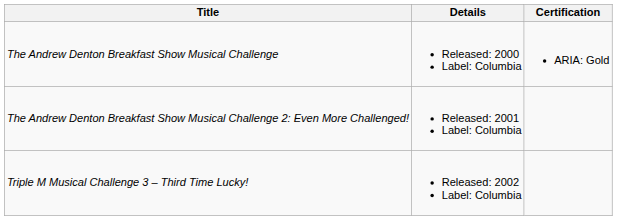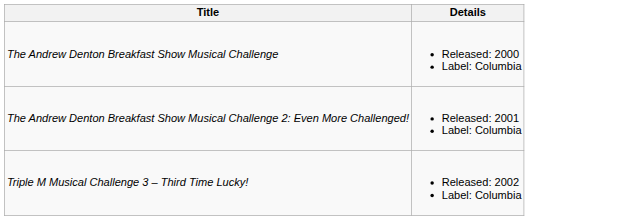 <table class="wikitable">
 <tr>
 <th>Title</th>
 <th>Details</th>
-<th>Certification</th>
 </tr>
 <tr>
 <td scope="row"><em>The Andrew Denton Breakfast Show Musical Challenge</em></td>
 <td><br><ul><li>Released: 2000</li><li>Label: Columbia</li></ul></td>
-<td><br><ul><li>ARIA: Gold</li></ul></td>
 </tr>
 <tr>
 <td scope="row"><em>The Andrew Denton Breakfast Show Musical Challenge 2: Even More Challenged!</em></td>
 <td><br><ul><li>Released: 2001</li><li>Label: Columbia</li></ul></td>
-<td></td>
 </tr>
 <tr>
 <td scope="row"><em>Triple M Musical Challenge 3 – Third Time Lucky!</em></td>
 <td><br><ul><li>Released: 2002</li><li>Label: Columbia</li></ul></td>
-<td></td>
 </tr>
 </table>
